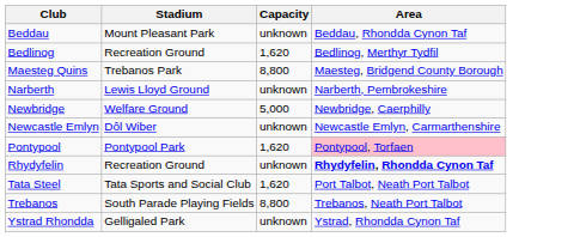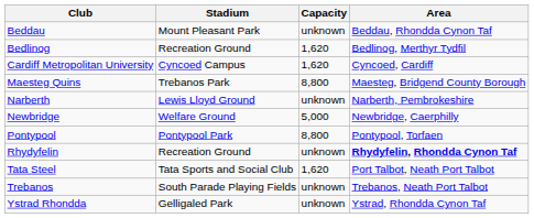 <table class="wikitable sortable">
 <tr>
 <th>Club</th>
 <th>Stadium</th>
 <th>Capacity</th>
 <th>Area</th>
 </tr>
 <tr>
 <td><a href='#'>Beddau</a></td>
 <td>Mount Pleasant Park</td>
 <td style="text-align:left;">unknown</td>
 <td><a href='#'>Beddau</a>, <a href='#'>Rhondda Cynon Taf</a></td>
 </tr>
 <tr>
 <td><a href='#'>Bedlinog</a></td>
 <td>Recreation Ground</td>
 <td style="text-align:left;">1,620</td>
 <td><a href='#'>Bedlinog</a>, <a href='#'>Merthyr Tydfil</a></td>
 </tr>
 <tr>
+<td><a href='#'>Cardiff Metropolitan University</a></td>
+<td><a href='#'>Cyncoed</a> Campus</td>
+<td style="text-align:left;">1,620</td>
+<td><a href='#'>Cyncoed</a>, <a href='#'>Cardiff</a></td>
+</tr>
+<tr>
 <td><a href='#'>Maesteg Quins</a></td>
 <td>Trebanos Park</td>
 <td style="text-align:left;">8,800</td>
 <td><a href='#'>Maesteg</a>, <a href='#'>Bridgend County Borough</a></td>
 </tr>
 <tr>
 <td><a href='#'>Narberth</a></td>
 <td><a href='#'>Lewis Lloyd Ground</a></td>
 <td style="text-align:left;">unknown</td>
 <td><a href='#'>Narberth, Pembrokeshire</a></td>
 </tr>
 <tr>
 <td><a href='#'>Newbridge</a></td>
 <td><a href='#'>Welfare Ground</a></td>
 <td style="text-align:left;">5,000</td>
 <td><a href='#'>Newbridge</a>, <a href='#'>Caerphilly</a></td>
 </tr>
 <tr>
-<td><a href='#'>Newcastle Emlyn</a></td>
-<td><a href='#'>Dôl Wiber</a></td>
-<td style="text-align:left;">unknown</td>
-<td><a href='#'>Newcastle Emlyn</a>, <a href='#'>Carmarthenshire</a></td>
-</tr>
-<tr>
 <td><a href='#'>Pontypool</a></td>
 <td><a href='#'>Pontypool Park</a></td>
-<td style="text-align:left;">1,620</td>
-<td style="background: pink;"><a href='#'>Pontypool</a>, <a href='#'>Torfaen</a></td>
+<td style="text-align:left;">8,800</td>
+<td><a href='#'>Pontypool</a>, <a href='#'>Torfaen</a></td>
 </tr>
 <tr>
 <td><a href='#'>Rhydyfelin</a></td>
 <td>Recreation Ground</td>
 <td style="text-align:left;">unknown</td>
 <td><strong><a href='#'>Rhydyfelin</a>, <a href='#'>Rhondda Cynon Taf</a></strong></td>
 </tr>
 <tr>
 <td><a href='#'>Tata Steel</a></td>
 <td>Tata Sports and Social Club</td>
 <td style="text-align:left;">1,620</td>
 <td><a href='#'>Port Talbot</a>, <a href='#'>Neath Port Talbot</a></td>
 </tr>
 <tr>
 <td><a href='#'>Trebanos</a></td>
 <td>South Parade Playing Fields</td>
-<td style="text-align:left;">8,800</td>
+<td style="text-align:left;">unknown</td>
 <td><a href='#'>Trebanos</a>, <a href='#'>Neath Port Talbot</a></td>
 </tr>
 <tr>
 <td><a href='#'>Ystrad Rhondda</a></td>
 <td>Gelligaled Park</td>
 <td style="text-align:left;">unknown</td>
 <td><a href='#'>Ystrad</a>, <a href='#'>Rhondda Cynon Taf</a></td>
 </tr>
 </table>
